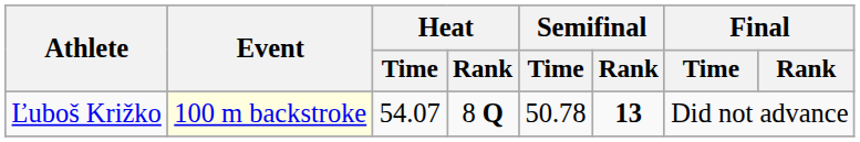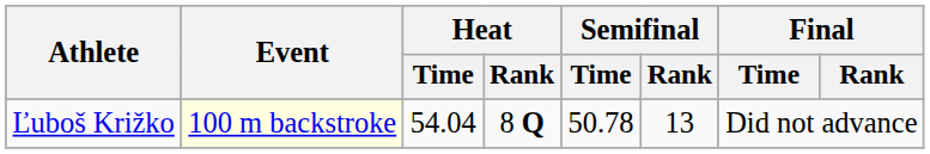 <table class=wikitable style="font-size:90%">
 <tr>
 <th rowspan="2">Athlete</th>
 <th rowspan="2">Event</th>
 <th colspan="2">Heat</th>
 <th colspan="2">Semifinal</th>
 <th colspan="2">Final</th>
 </tr>
 <tr style="font-size:95%">
 <th>Time</th>
 <th>Rank</th>
 <th>Time</th>
 <th>Rank</th>
 <th>Time</th>
 <th>Rank</th>
 </tr>
 <tr align=center>
 <td align=left><a href='#'>Ľuboš Križko</a></td>
 <td align=left style="background: lightyellow;"><a href='#'>100 m backstroke</a></td>
-<td>54.07</td>
+<td>54.04</td>
 <td>8 <strong>Q</strong></td>
 <td>50.78</td>
-<td><strong>13</strong></td>
+<td>13</td>
 <td colspan=2>Did not advance</td>
 </tr>
 </table>
